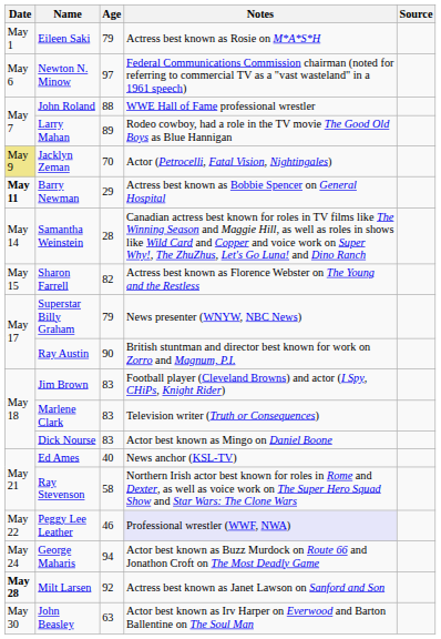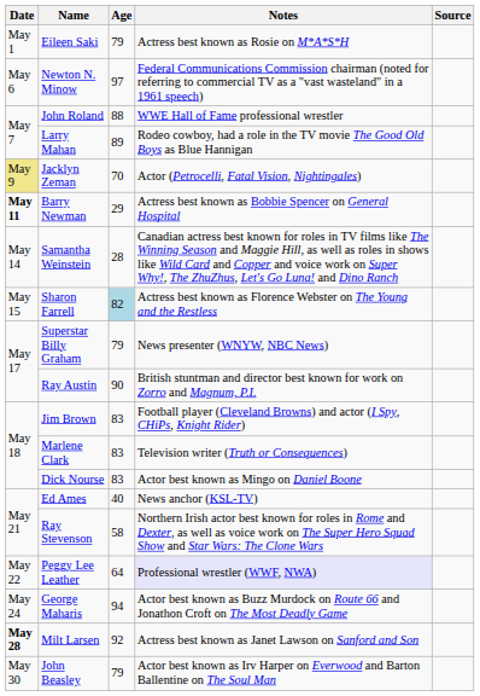 <table class="wikitable sortable">
 <tr>
 <th>Date</th>
 <th>Name</th>
 <th>Age</th>
 <th>Notes</th>
 <th>Source</th>
 </tr>
 <tr>
 <td>May 1</td>
 <td><a href='#'>Eileen Saki</a></td>
 <td>79</td>
 <td>Actress best known as Rosie on <em><a href='#'>M*A*S*H</a></em></td>
 <td></td>
 </tr>
 <tr>
 <td>May 6</td>
 <td><a href='#'>Newton N. Minow</a></td>
 <td>97</td>
 <td><a href='#'>Federal Communications Commission</a> chairman (noted for referring to commercial TV as  a "vast wasteland" in a <a href='#'>1961 speech</a>)</td>
 <td></td>
 </tr>
 <tr>
 <td rowspan=2>May 7</td>
 <td><a href='#'>John Roland</a></td>
 <td>88</td>
 <td><a href='#'>WWE Hall of Fame</a> professional wrestler</td>
 <td></td>
 </tr>
 <tr>
 <td><a href='#'>Larry Mahan</a></td>
 <td>89</td>
 <td>Rodeo cowboy, had a role in the TV movie <em><a href='#'>The Good Old Boys</a></em> as Blue Hannigan</td>
 <td></td>
 </tr>
 <tr>
 <td style="background: khaki;">May 9</td>
 <td><a href='#'>Jacklyn Zeman</a></td>
 <td>70</td>
 <td>Actor (<em><a href='#'>Petrocelli</a></em>, <em><a href='#'>Fatal Vision</a></em>, <em><a href='#'>Nightingales</a></em>)</td>
 <td></td>
 </tr>
 <tr>
 <td><strong>May 11</strong></td>
 <td><a href='#'>Barry Newman</a></td>
 <td>29</td>
 <td>Actress best known as <a href='#'>Bobbie Spencer</a> on <em><a href='#'>General Hospital</a></em></td>
 <td></td>
 </tr>
 <tr>
 <td>May 14</td>
 <td><a href='#'>Samantha Weinstein</a></td>
 <td>28</td>
 <td>Canadian actress best known for roles in TV films like <em><a href='#'>The Winning Season</a></em> and <em>Maggie Hill</em>, as well as roles in shows like <em><a href='#'>Wild Card</a></em> and <em><a href='#'>Copper</a></em> and voice work on <em><a href='#'>Super Why!</a></em>, <em><a href='#'>The ZhuZhus</a></em>, <em><a href='#'>Let's Go Luna!</a></em> and <em><a href='#'>Dino Ranch</a></em></td>
 <td></td>
 </tr>
 <tr>
 <td>May 15</td>
 <td><a href='#'>Sharon Farrell</a></td>
-<td>82</td>
+<td style="background: lightblue;">82</td>
 <td>Actress best known as Florence Webster on <em><a href='#'>The Young and the Restless</a></em></td>
 <td></td>
 </tr>
 <tr>
 <td rowspan=2>May 17</td>
 <td><a href='#'>Superstar Billy Graham</a></td>
 <td>79</td>
 <td>News presenter (<a href='#'>WNYW</a>, <a href='#'>NBC News</a>)</td>
 <td></td>
 </tr>
 <tr>
 <td><a href='#'>Ray Austin</a></td>
 <td>90</td>
 <td>British stuntman and director best known for work on <em><a href='#'>Zorro</a></em> and <em><a href='#'>Magnum, P.I.</a></em></td>
 <td></td>
 </tr>
 <tr>
 <td rowspan=3>May 18</td>
 <td><a href='#'>Jim Brown</a></td>
 <td>83</td>
 <td>Football player (<a href='#'>Cleveland Browns</a>) and actor (<em><a href='#'>I Spy</a></em>, <em><a href='#'>CHiPs</a></em>, <em><a href='#'>Knight Rider</a></em>)</td>
 <td></td>
 </tr>
 <tr>
 <td><a href='#'>Marlene Clark</a></td>
 <td>83</td>
 <td>Television writer (<em><a href='#'>Truth or Consequences</a></em>)</td>
 <td></td>
 </tr>
 <tr>
 <td><a href='#'>Dick Nourse</a></td>
 <td>83</td>
 <td>Actor best known as Mingo on <em><a href='#'>Daniel Boone</a></em></td>
 <td></td>
 </tr>
 <tr>
 <td rowspan=2>May 21</td>
 <td><a href='#'>Ed Ames</a></td>
 <td>40</td>
 <td>News anchor (<a href='#'>KSL-TV</a>)</td>
 <td></td>
 </tr>
 <tr>
 <td><a href='#'>Ray Stevenson</a></td>
 <td>58</td>
 <td>Northern Irish actor best known for roles in <em><a href='#'>Rome</a></em> and <em><a href='#'>Dexter</a></em>, as well as voice work on <em><a href='#'>The Super Hero Squad Show</a></em> and <em><a href='#'>Star Wars: The Clone Wars</a></em></td>
 <td></td>
 </tr>
 <tr>
 <td>May 22</td>
 <td><a href='#'>Peggy Lee Leather</a></td>
-<td>46</td>
+<td>64</td>
 <td style="background: lavender;">Professional wrestler (<a href='#'>WWF</a>, <a href='#'>NWA</a>)</td>
 <td></td>
 </tr>
 <tr>
 <td>May 24</td>
 <td><a href='#'>George Maharis</a></td>
 <td>94</td>
 <td>Actor best known as Buzz Murdock on <em><a href='#'>Route 66</a></em> and Jonathon Croft on <em><a href='#'>The Most Deadly Game</a></em></td>
 <td></td>
 </tr>
 <tr>
 <td><strong>May 28</strong></td>
 <td><a href='#'>Milt Larsen</a></td>
 <td>92</td>
 <td>Actress best known as Janet Lawson on <em><a href='#'>Sanford and Son</a></em></td>
 <td></td>
 </tr>
 <tr>
 <td>May 30</td>
 <td><a href='#'>John Beasley</a></td>
-<td>63</td>
+<td>79</td>
 <td>Actor best known as Irv Harper on <em><a href='#'>Everwood</a></em> and Barton Ballentine on <em><a href='#'>The Soul Man</a></em></td>
 <td></td>
 </tr>
 </table>
